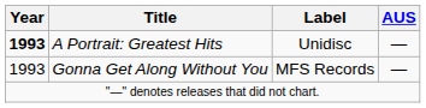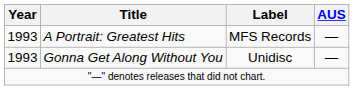 <table class="wikitable">
 <tr>
 <th style="text-align: center;">Year</th>
 <th style="text-align: center;">Title</th>
 <th style="text-align: center;">Label</th>
 <th style="text-align: center;"><a href='#'>AUS</a><br></th>
 </tr>
 <tr>
-<td style="text-align: center;"><strong>1993</strong></td>
+<td style="text-align: center;">1993</td>
 <td><em>A Portrait: Greatest Hits</em></td>
-<td style="text-align: center;">Unidisc</td>
+<td style="text-align: center;">MFS Records</td>
 <td style="text-align: center;">—</td>
 </tr>
 <tr>
 <td style="text-align: center;">1993</td>
 <td><em>Gonna Get Along Without You</em></td>
-<td style="text-align: center;">MFS Records</td>
+<td style="text-align: center;">Unidisc</td>
 <td style="text-align: center;">—</td>
 </tr>
 <tr>
 <td colspan="5" style="text-align:center; font-size:9pt;">"—" denotes releases that did not chart.</td>
 </tr>
 </table>
